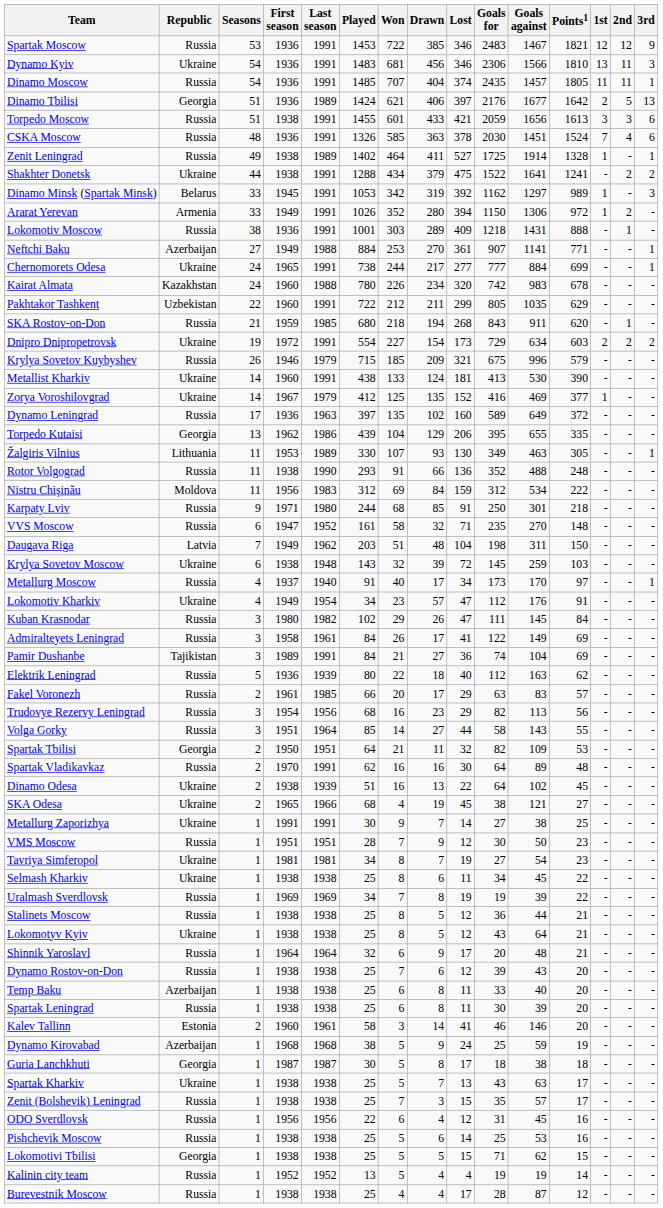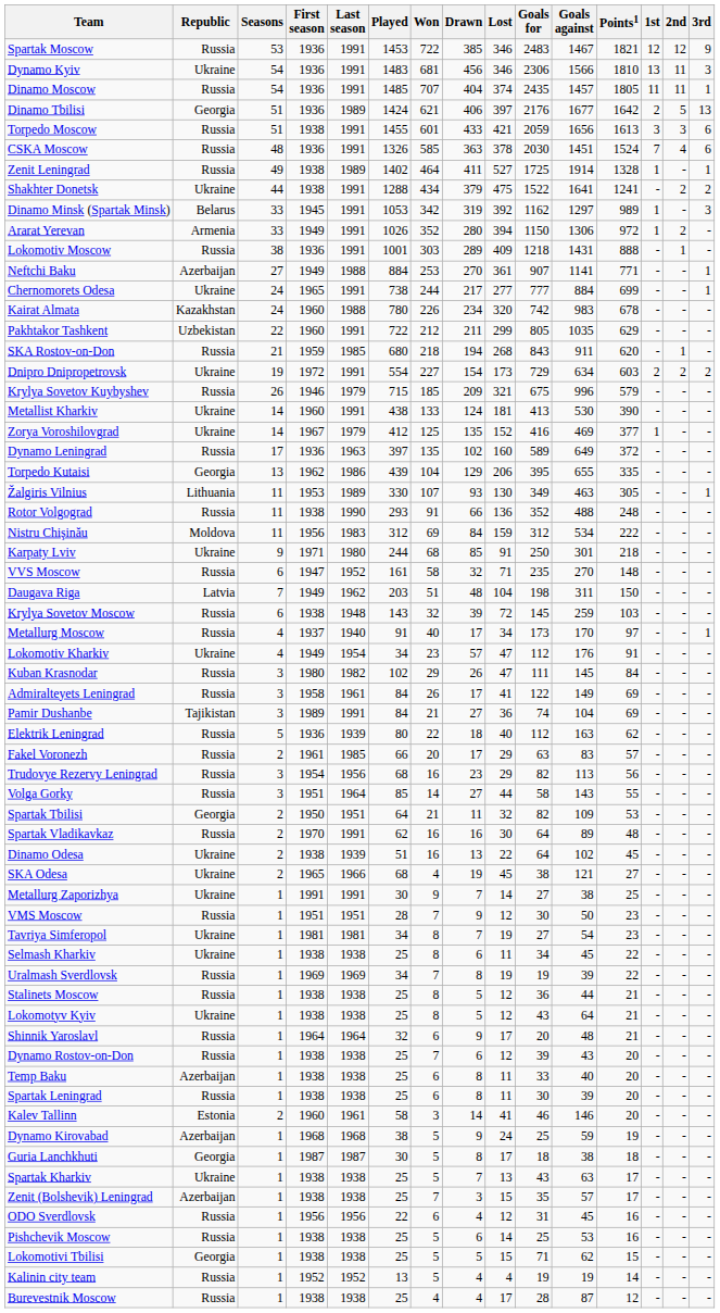 <table class="wikitable sortable">
 <tr>
 <th>Team</th>
 <th>Republic</th>
 <th>Seasons</th>
 <th>First<br>season</th>
 <th>Last<br>season</th>
 <th>Played</th>
 <th>Won</th>
 <th>Drawn</th>
 <th>Lost</th>
 <th>Goals<br>for</th>
 <th>Goals<br>against</th>
 <th>Points<sup>1</sup></th>
 <th>1st</th>
 <th>2nd</th>
 <th>3rd</th>
 </tr>
 <tr style="text-align:right;">
 <td align="left"><a href='#'>Spartak Moscow</a></td>
 <td>Russia</td>
 <td>53</td>
 <td>1936</td>
 <td>1991</td>
 <td>1453</td>
 <td>722</td>
 <td>385</td>
 <td>346</td>
 <td>2483</td>
 <td>1467</td>
 <td>1821</td>
 <td>12</td>
 <td>12</td>
 <td>9</td>
 </tr>
 <tr style="text-align:right;">
 <td align="left"><a href='#'>Dynamo Kyiv</a></td>
 <td>Ukraine</td>
 <td>54</td>
 <td>1936</td>
 <td>1991</td>
 <td>1483</td>
 <td>681</td>
 <td>456</td>
 <td>346</td>
 <td>2306</td>
 <td>1566</td>
 <td>1810</td>
 <td>13</td>
 <td>11</td>
 <td>3</td>
 </tr>
 <tr style="text-align:right;">
 <td align="left"><a href='#'>Dinamo Moscow</a></td>
 <td>Russia</td>
 <td>54</td>
 <td>1936</td>
 <td>1991</td>
 <td>1485</td>
 <td>707</td>
 <td>404</td>
 <td>374</td>
 <td>2435</td>
 <td>1457</td>
 <td>1805</td>
 <td>11</td>
 <td>11</td>
 <td>1</td>
 </tr>
 <tr style="text-align:right;">
 <td align="left"><a href='#'>Dinamo Tbilisi</a></td>
 <td>Georgia</td>
 <td>51</td>
 <td>1936</td>
 <td>1989</td>
 <td>1424</td>
 <td>621</td>
 <td>406</td>
 <td>397</td>
 <td>2176</td>
 <td>1677</td>
 <td>1642</td>
 <td>2</td>
 <td>5</td>
 <td>13</td>
 </tr>
 <tr style="text-align:right;">
 <td align="left"><a href='#'>Torpedo Moscow</a></td>
 <td>Russia</td>
 <td>51</td>
 <td>1938</td>
 <td>1991</td>
 <td>1455</td>
 <td>601</td>
 <td>433</td>
 <td>421</td>
 <td>2059</td>
 <td>1656</td>
 <td>1613</td>
 <td>3</td>
 <td>3</td>
 <td>6</td>
 </tr>
 <tr style="text-align:right;">
 <td align="left"><a href='#'>CSKA Moscow</a></td>
 <td>Russia</td>
 <td>48</td>
 <td>1936</td>
 <td>1991</td>
 <td>1326</td>
 <td>585</td>
 <td>363</td>
 <td>378</td>
 <td>2030</td>
 <td>1451</td>
 <td>1524</td>
 <td>7</td>
 <td>4</td>
 <td>6</td>
 </tr>
 <tr style="text-align:right;">
 <td align="left"><a href='#'>Zenit Leningrad</a></td>
 <td>Russia</td>
 <td>49</td>
 <td>1938</td>
 <td>1989</td>
 <td>1402</td>
 <td>464</td>
 <td>411</td>
 <td>527</td>
 <td>1725</td>
 <td>1914</td>
 <td>1328</td>
 <td>1</td>
 <td>-</td>
 <td>1</td>
 </tr>
 <tr style="text-align:right;">
 <td align="left"><a href='#'>Shakhter Donetsk</a></td>
 <td>Ukraine</td>
 <td>44</td>
 <td>1938</td>
 <td>1991</td>
 <td>1288</td>
 <td>434</td>
 <td>379</td>
 <td>475</td>
 <td>1522</td>
 <td>1641</td>
 <td>1241</td>
 <td>-</td>
 <td>2</td>
 <td>2</td>
 </tr>
 <tr style="text-align:right;">
 <td align="left"><a href='#'>Dinamo Minsk</a> (<a href='#'>Spartak Minsk</a>)</td>
 <td>Belarus</td>
 <td>33</td>
 <td>1945</td>
 <td>1991</td>
 <td>1053</td>
 <td>342</td>
 <td>319</td>
 <td>392</td>
 <td>1162</td>
 <td>1297</td>
 <td>989</td>
 <td>1</td>
 <td>-</td>
 <td>3</td>
 </tr>
 <tr style="text-align:right;">
 <td align="left"><a href='#'>Ararat Yerevan</a></td>
 <td>Armenia</td>
 <td>33</td>
 <td>1949</td>
 <td>1991</td>
 <td>1026</td>
 <td>352</td>
 <td>280</td>
 <td>394</td>
 <td>1150</td>
 <td>1306</td>
 <td>972</td>
 <td>1</td>
 <td>2</td>
 <td>-</td>
 </tr>
 <tr style="text-align:right;">
 <td align="left"><a href='#'>Lokomotiv Moscow</a></td>
 <td>Russia</td>
 <td>38</td>
 <td>1936</td>
 <td>1991</td>
 <td>1001</td>
 <td>303</td>
 <td>289</td>
 <td>409</td>
 <td>1218</td>
 <td>1431</td>
 <td>888</td>
 <td>-</td>
 <td>1</td>
 <td>-</td>
 </tr>
 <tr style="text-align:right;">
 <td align="left"><a href='#'>Neftchi Baku</a></td>
 <td>Azerbaijan</td>
 <td>27</td>
 <td>1949</td>
 <td>1988</td>
 <td>884</td>
 <td>253</td>
 <td>270</td>
 <td>361</td>
 <td>907</td>
 <td>1141</td>
 <td>771</td>
 <td>-</td>
 <td>-</td>
 <td>1</td>
 </tr>
 <tr style="text-align:right;">
 <td align="left"><a href='#'>Chernomorets Odesa</a></td>
 <td>Ukraine</td>
 <td>24</td>
 <td>1965</td>
 <td>1991</td>
 <td>738</td>
 <td>244</td>
 <td>217</td>
 <td>277</td>
 <td>777</td>
 <td>884</td>
 <td>699</td>
 <td>-</td>
 <td>-</td>
 <td>1</td>
 </tr>
 <tr style="text-align:right;">
 <td align="left"><a href='#'>Kairat Almata</a></td>
 <td>Kazakhstan</td>
 <td>24</td>
 <td>1960</td>
 <td>1988</td>
 <td>780</td>
 <td>226</td>
 <td>234</td>
 <td>320</td>
 <td>742</td>
 <td>983</td>
 <td>678</td>
 <td>-</td>
 <td>-</td>
 <td>-</td>
 </tr>
 <tr style="text-align:right;">
 <td align="left"><a href='#'>Pakhtakor Tashkent</a></td>
 <td>Uzbekistan</td>
 <td>22</td>
 <td>1960</td>
 <td>1991</td>
 <td>722</td>
 <td>212</td>
 <td>211</td>
 <td>299</td>
 <td>805</td>
 <td>1035</td>
 <td>629</td>
 <td>-</td>
 <td>-</td>
 <td>-</td>
 </tr>
 <tr style="text-align:right;">
 <td align="left"><a href='#'>SKA Rostov-on-Don</a></td>
 <td>Russia</td>
 <td>21</td>
 <td>1959</td>
 <td>1985</td>
 <td>680</td>
 <td>218</td>
 <td>194</td>
 <td>268</td>
 <td>843</td>
 <td>911</td>
 <td>620</td>
 <td>-</td>
 <td>1</td>
 <td>-</td>
 </tr>
 <tr style="text-align:right;">
 <td align="left"><a href='#'>Dnipro Dnipropetrovsk</a></td>
 <td>Ukraine</td>
 <td>19</td>
 <td>1972</td>
 <td>1991</td>
 <td>554</td>
 <td>227</td>
 <td>154</td>
 <td>173</td>
 <td>729</td>
 <td>634</td>
 <td>603</td>
 <td>2</td>
 <td>2</td>
 <td>2</td>
 </tr>
 <tr style="text-align:right;">
 <td align="left"><a href='#'>Krylya Sovetov Kuybyshev</a></td>
 <td>Russia</td>
 <td>26</td>
 <td>1946</td>
 <td>1979</td>
 <td>715</td>
 <td>185</td>
 <td>209</td>
 <td>321</td>
 <td>675</td>
 <td>996</td>
 <td>579</td>
 <td>-</td>
 <td>-</td>
 <td>-</td>
 </tr>
 <tr style="text-align:right;">
 <td align="left"><a href='#'>Metallist Kharkiv</a></td>
 <td>Ukraine</td>
 <td>14</td>
 <td>1960</td>
 <td>1991</td>
 <td>438</td>
 <td>133</td>
 <td>124</td>
 <td>181</td>
 <td>413</td>
 <td>530</td>
 <td>390</td>
 <td>-</td>
 <td>-</td>
 <td>-</td>
 </tr>
 <tr style="text-align:right;">
 <td align="left"><a href='#'>Zorya Voroshilovgrad</a></td>
 <td>Ukraine</td>
 <td>14</td>
 <td>1967</td>
 <td>1979</td>
 <td>412</td>
 <td>125</td>
 <td>135</td>
 <td>152</td>
 <td>416</td>
 <td>469</td>
 <td>377</td>
 <td>1</td>
 <td>-</td>
 <td>-</td>
 </tr>
 <tr style="text-align:right;">
 <td align="left"><a href='#'>Dynamo Leningrad</a></td>
 <td>Russia</td>
 <td>17</td>
 <td>1936</td>
 <td>1963</td>
 <td>397</td>
 <td>135</td>
 <td>102</td>
 <td>160</td>
 <td>589</td>
 <td>649</td>
 <td>372</td>
 <td>-</td>
 <td>-</td>
 <td>-</td>
 </tr>
 <tr style="text-align:right;">
 <td align="left"><a href='#'>Torpedo Kutaisi</a></td>
 <td>Georgia</td>
 <td>13</td>
 <td>1962</td>
 <td>1986</td>
 <td>439</td>
 <td>104</td>
 <td>129</td>
 <td>206</td>
 <td>395</td>
 <td>655</td>
 <td>335</td>
 <td>-</td>
 <td>-</td>
 <td>-</td>
 </tr>
 <tr style="text-align:right;">
 <td align="left"><a href='#'>Žalgiris Vilnius</a></td>
 <td>Lithuania</td>
 <td>11</td>
 <td>1953</td>
 <td>1989</td>
 <td>330</td>
 <td>107</td>
 <td>93</td>
 <td>130</td>
 <td>349</td>
 <td>463</td>
 <td>305</td>
 <td>-</td>
 <td>-</td>
 <td>1</td>
 </tr>
 <tr style="text-align:right;">
 <td align="left"><a href='#'>Rotor Volgograd</a></td>
 <td>Russia</td>
 <td>11</td>
 <td>1938</td>
 <td>1990</td>
 <td>293</td>
 <td>91</td>
 <td>66</td>
 <td>136</td>
 <td>352</td>
 <td>488</td>
 <td>248</td>
 <td>-</td>
 <td>-</td>
 <td>-</td>
 </tr>
 <tr style="text-align:right;">
 <td align="left"><a href='#'>Nistru Chişinău</a></td>
 <td>Moldova</td>
 <td>11</td>
 <td>1956</td>
 <td>1983</td>
 <td>312</td>
 <td>69</td>
 <td>84</td>
 <td>159</td>
 <td>312</td>
 <td>534</td>
 <td>222</td>
 <td>-</td>
 <td>-</td>
 <td>-</td>
 </tr>
 <tr style="text-align:right;">
 <td align="left"><a href='#'>Karpaty Lviv</a></td>
-<td>Russia</td>
+<td>Ukraine</td>
 <td>9</td>
 <td>1971</td>
 <td>1980</td>
 <td>244</td>
 <td>68</td>
 <td>85</td>
 <td>91</td>
 <td>250</td>
 <td>301</td>
 <td>218</td>
 <td>-</td>
 <td>-</td>
 <td>-</td>
 </tr>
 <tr style="text-align:right;">
 <td align="left"><a href='#'>VVS Moscow</a></td>
 <td>Russia</td>
 <td>6</td>
 <td>1947</td>
 <td>1952</td>
 <td>161</td>
 <td>58</td>
 <td>32</td>
 <td>71</td>
 <td>235</td>
 <td>270</td>
 <td>148</td>
 <td>-</td>
 <td>-</td>
 <td>-</td>
 </tr>
 <tr style="text-align:right;">
 <td align="left"><a href='#'>Daugava Riga</a></td>
 <td>Latvia</td>
 <td>7</td>
 <td>1949</td>
 <td>1962</td>
 <td>203</td>
 <td>51</td>
 <td>48</td>
 <td>104</td>
 <td>198</td>
 <td>311</td>
 <td>150</td>
 <td>-</td>
 <td>-</td>
 <td>-</td>
 </tr>
 <tr style="text-align:right;">
 <td align="left"><a href='#'>Krylya Sovetov Moscow</a></td>
-<td>Ukraine</td>
+<td>Russia</td>
 <td>6</td>
 <td>1938</td>
 <td>1948</td>
 <td>143</td>
 <td>32</td>
 <td>39</td>
 <td>72</td>
 <td>145</td>
 <td>259</td>
 <td>103</td>
 <td>-</td>
 <td>-</td>
 <td>-</td>
 </tr>
 <tr style="text-align:right;">
 <td align="left"><a href='#'>Metallurg Moscow</a></td>
 <td>Russia</td>
 <td>4</td>
 <td>1937</td>
 <td>1940</td>
 <td>91</td>
 <td>40</td>
 <td>17</td>
 <td>34</td>
 <td>173</td>
 <td>170</td>
 <td>97</td>
 <td>-</td>
 <td>-</td>
 <td>1</td>
 </tr>
 <tr style="text-align:right;">
 <td align="left"><a href='#'>Lokomotiv Kharkiv</a></td>
 <td>Ukraine</td>
 <td>4</td>
 <td>1949</td>
 <td>1954</td>
 <td>34</td>
 <td>23</td>
 <td>57</td>
 <td>47</td>
 <td>112</td>
 <td>176</td>
 <td>91</td>
 <td>-</td>
 <td>-</td>
 <td>-</td>
 </tr>
 <tr style="text-align:right;">
 <td align="left"><a href='#'>Kuban Krasnodar</a></td>
 <td>Russia</td>
 <td>3</td>
 <td>1980</td>
 <td>1982</td>
 <td>102</td>
 <td>29</td>
 <td>26</td>
 <td>47</td>
 <td>111</td>
 <td>145</td>
 <td>84</td>
 <td>-</td>
 <td>-</td>
 <td>-</td>
 </tr>
 <tr style="text-align:right;">
 <td align="left"><a href='#'>Admiralteyets Leningrad</a></td>
 <td>Russia</td>
 <td>3</td>
 <td>1958</td>
 <td>1961</td>
 <td>84</td>
 <td>26</td>
 <td>17</td>
 <td>41</td>
 <td>122</td>
 <td>149</td>
 <td>69</td>
 <td>-</td>
 <td>-</td>
 <td>-</td>
 </tr>
 <tr style="text-align:right;">
 <td align="left"><a href='#'>Pamir Dushanbe</a></td>
 <td>Tajikistan</td>
 <td>3</td>
 <td>1989</td>
 <td>1991</td>
 <td>84</td>
 <td>21</td>
 <td>27</td>
 <td>36</td>
 <td>74</td>
 <td>104</td>
 <td>69</td>
 <td>-</td>
 <td>-</td>
 <td>-</td>
 </tr>
 <tr style="text-align:right;">
 <td align="left"><a href='#'>Elektrik Leningrad</a></td>
 <td>Russia</td>
 <td>5</td>
 <td>1936</td>
 <td>1939</td>
 <td>80</td>
 <td>22</td>
 <td>18</td>
 <td>40</td>
 <td>112</td>
 <td>163</td>
 <td>62</td>
 <td>-</td>
 <td>-</td>
 <td>-</td>
 </tr>
 <tr style="text-align:right;">
 <td align="left"><a href='#'>Fakel Voronezh</a></td>
 <td>Russia</td>
 <td>2</td>
 <td>1961</td>
 <td>1985</td>
 <td>66</td>
 <td>20</td>
 <td>17</td>
 <td>29</td>
 <td>63</td>
 <td>83</td>
 <td>57</td>
 <td>-</td>
 <td>-</td>
 <td>-</td>
 </tr>
 <tr style="text-align:right;">
 <td align="left"><a href='#'>Trudovye Rezervy Leningrad</a></td>
 <td>Russia</td>
 <td>3</td>
 <td>1954</td>
 <td>1956</td>
 <td>68</td>
 <td>16</td>
 <td>23</td>
 <td>29</td>
 <td>82</td>
 <td>113</td>
 <td>56</td>
 <td>-</td>
 <td>-</td>
 <td>-</td>
 </tr>
 <tr style="text-align:right;">
 <td align="left"><a href='#'>Volga Gorky</a></td>
 <td>Russia</td>
 <td>3</td>
 <td>1951</td>
 <td>1964</td>
 <td>85</td>
 <td>14</td>
 <td>27</td>
 <td>44</td>
 <td>58</td>
 <td>143</td>
 <td>55</td>
 <td>-</td>
 <td>-</td>
 <td>-</td>
 </tr>
 <tr style="text-align:right;">
 <td align="left"><a href='#'>Spartak Tbilisi</a></td>
 <td>Georgia</td>
 <td>2</td>
 <td>1950</td>
 <td>1951</td>
 <td>64</td>
 <td>21</td>
 <td>11</td>
 <td>32</td>
 <td>82</td>
 <td>109</td>
 <td>53</td>
 <td>-</td>
 <td>-</td>
 <td>-</td>
 </tr>
 <tr style="text-align:right;">
 <td align="left"><a href='#'>Spartak Vladikavkaz</a></td>
 <td>Russia</td>
 <td>2</td>
 <td>1970</td>
 <td>1991</td>
 <td>62</td>
 <td>16</td>
 <td>16</td>
 <td>30</td>
 <td>64</td>
 <td>89</td>
 <td>48</td>
 <td>-</td>
 <td>-</td>
 <td>-</td>
 </tr>
 <tr style="text-align:right;">
 <td align="left"><a href='#'>Dinamo Odesa</a></td>
 <td>Ukraine</td>
 <td>2</td>
 <td>1938</td>
 <td>1939</td>
 <td>51</td>
 <td>16</td>
 <td>13</td>
 <td>22</td>
 <td>64</td>
 <td>102</td>
 <td>45</td>
 <td>-</td>
 <td>-</td>
 <td>-</td>
 </tr>
 <tr style="text-align:right;">
 <td align="left"><a href='#'>SKA Odesa</a></td>
 <td>Ukraine</td>
 <td>2</td>
 <td>1965</td>
 <td>1966</td>
 <td>68</td>
 <td>4</td>
 <td>19</td>
 <td>45</td>
 <td>38</td>
 <td>121</td>
 <td>27</td>
 <td>-</td>
 <td>-</td>
 <td>-</td>
 </tr>
 <tr style="text-align:right;">
 <td align="left"><a href='#'>Metallurg Zaporizhya</a></td>
 <td>Ukraine</td>
 <td>1</td>
 <td>1991</td>
 <td>1991</td>
 <td>30</td>
 <td>9</td>
 <td>7</td>
 <td>14</td>
 <td>27</td>
 <td>38</td>
 <td>25</td>
 <td>-</td>
 <td>-</td>
 <td>-</td>
 </tr>
 <tr style="text-align:right;">
 <td align="left"><a href='#'>VMS Moscow</a></td>
 <td>Russia</td>
 <td>1</td>
 <td>1951</td>
 <td>1951</td>
 <td>28</td>
 <td>7</td>
 <td>9</td>
 <td>12</td>
 <td>30</td>
 <td>50</td>
 <td>23</td>
 <td>-</td>
 <td>-</td>
 <td>-</td>
 </tr>
 <tr style="text-align:right;">
 <td align="left"><a href='#'>Tavriya Simferopol</a></td>
 <td>Ukraine</td>
 <td>1</td>
 <td>1981</td>
 <td>1981</td>
 <td>34</td>
 <td>8</td>
 <td>7</td>
 <td>19</td>
 <td>27</td>
 <td>54</td>
 <td>23</td>
 <td>-</td>
 <td>-</td>
 <td>-</td>
 </tr>
 <tr style="text-align:right;">
 <td align="left"><a href='#'>Selmash Kharkiv</a></td>
 <td>Ukraine</td>
 <td>1</td>
 <td>1938</td>
 <td>1938</td>
 <td>25</td>
 <td>8</td>
 <td>6</td>
 <td>11</td>
 <td>34</td>
 <td>45</td>
 <td>22</td>
 <td>-</td>
 <td>-</td>
 <td>-</td>
 </tr>
 <tr style="text-align:right;">
 <td align="left"><a href='#'>Uralmash Sverdlovsk</a></td>
 <td>Russia</td>
 <td>1</td>
 <td>1969</td>
 <td>1969</td>
 <td>34</td>
 <td>7</td>
 <td>8</td>
 <td>19</td>
 <td>19</td>
 <td>39</td>
 <td>22</td>
 <td>-</td>
 <td>-</td>
 <td>-</td>
 </tr>
 <tr style="text-align:right;">
 <td align="left"><a href='#'>Stalinets Moscow</a></td>
 <td>Russia</td>
 <td>1</td>
 <td>1938</td>
 <td>1938</td>
 <td>25</td>
 <td>8</td>
 <td>5</td>
 <td>12</td>
 <td>36</td>
 <td>44</td>
 <td>21</td>
 <td>-</td>
 <td>-</td>
 <td>-</td>
 </tr>
 <tr style="text-align:right;">
 <td align="left"><a href='#'>Lokomotyv Kyiv</a></td>
 <td>Ukraine</td>
 <td>1</td>
 <td>1938</td>
 <td>1938</td>
 <td>25</td>
 <td>8</td>
 <td>5</td>
 <td>12</td>
 <td>43</td>
 <td>64</td>
 <td>21</td>
 <td>-</td>
 <td>-</td>
 <td>-</td>
 </tr>
 <tr style="text-align:right;">
 <td align="left"><a href='#'>Shinnik Yaroslavl</a></td>
 <td>Russia</td>
 <td>1</td>
 <td>1964</td>
 <td>1964</td>
 <td>32</td>
 <td>6</td>
 <td>9</td>
 <td>17</td>
 <td>20</td>
 <td>48</td>
 <td>21</td>
 <td>-</td>
 <td>-</td>
 <td>-</td>
 </tr>
 <tr style="text-align:right;">
 <td align="left"><a href='#'>Dynamo Rostov-on-Don</a></td>
 <td>Russia</td>
 <td>1</td>
 <td>1938</td>
 <td>1938</td>
 <td>25</td>
 <td>7</td>
 <td>6</td>
 <td>12</td>
 <td>39</td>
 <td>43</td>
 <td>20</td>
 <td>-</td>
 <td>-</td>
 <td>-</td>
 </tr>
 <tr style="text-align:right;">
 <td align="left"><a href='#'>Temp Baku</a></td>
 <td>Azerbaijan</td>
 <td>1</td>
 <td>1938</td>
 <td>1938</td>
 <td>25</td>
 <td>6</td>
 <td>8</td>
 <td>11</td>
 <td>33</td>
 <td>40</td>
 <td>20</td>
 <td>-</td>
 <td>-</td>
 <td>-</td>
 </tr>
 <tr style="text-align:right;">
 <td align="left"><a href='#'>Spartak Leningrad</a></td>
 <td>Russia</td>
 <td>1</td>
 <td>1938</td>
 <td>1938</td>
 <td>25</td>
 <td>6</td>
 <td>8</td>
 <td>11</td>
 <td>30</td>
 <td>39</td>
 <td>20</td>
 <td>-</td>
 <td>-</td>
 <td>-</td>
 </tr>
 <tr style="text-align:right;">
 <td align="left"><a href='#'>Kalev Tallinn</a></td>
 <td>Estonia</td>
 <td>2</td>
 <td>1960</td>
 <td>1961</td>
 <td>58</td>
 <td>3</td>
 <td>14</td>
 <td>41</td>
 <td>46</td>
 <td>146</td>
 <td>20</td>
 <td>-</td>
 <td>-</td>
 <td>-</td>
 </tr>
 <tr style="text-align:right;">
 <td align="left"><a href='#'>Dynamo Kirovabad</a></td>
 <td>Azerbaijan</td>
 <td>1</td>
 <td>1968</td>
 <td>1968</td>
 <td>38</td>
 <td>5</td>
 <td>9</td>
 <td>24</td>
 <td>25</td>
 <td>59</td>
 <td>19</td>
 <td>-</td>
 <td>-</td>
 <td>-</td>
 </tr>
 <tr style="text-align:right;">
 <td align="left"><a href='#'>Guria Lanchkhuti</a></td>
 <td>Georgia</td>
 <td>1</td>
 <td>1987</td>
 <td>1987</td>
 <td>30</td>
 <td>5</td>
 <td>8</td>
 <td>17</td>
 <td>18</td>
 <td>38</td>
 <td>18</td>
 <td>-</td>
 <td>-</td>
 <td>-</td>
 </tr>
 <tr style="text-align:right;">
 <td align="left"><a href='#'>Spartak Kharkiv</a></td>
 <td>Ukraine</td>
 <td>1</td>
 <td>1938</td>
 <td>1938</td>
 <td>25</td>
 <td>5</td>
 <td>7</td>
 <td>13</td>
 <td>43</td>
 <td>63</td>
 <td>17</td>
 <td>-</td>
 <td>-</td>
 <td>-</td>
 </tr>
 <tr style="text-align:right;">
 <td align="left"><a href='#'>Zenit (Bolshevik) Leningrad</a></td>
-<td>Russia</td>
+<td>Azerbaijan</td>
 <td>1</td>
 <td>1938</td>
 <td>1938</td>
 <td>25</td>
 <td>7</td>
 <td>3</td>
 <td>15</td>
 <td>35</td>
 <td>57</td>
 <td>17</td>
 <td>-</td>
 <td>-</td>
 <td>-</td>
 </tr>
 <tr style="text-align:right;">
 <td align="left"><a href='#'>ODO Sverdlovsk</a></td>
 <td>Russia</td>
 <td>1</td>
 <td>1956</td>
 <td>1956</td>
 <td>22</td>
 <td>6</td>
 <td>4</td>
 <td>12</td>
 <td>31</td>
 <td>45</td>
 <td>16</td>
 <td>-</td>
 <td>-</td>
 <td>-</td>
 </tr>
 <tr style="text-align:right;">
 <td align="left"><a href='#'>Pishchevik Moscow</a></td>
 <td>Russia</td>
 <td>1</td>
 <td>1938</td>
 <td>1938</td>
 <td>25</td>
 <td>5</td>
 <td>6</td>
 <td>14</td>
 <td>25</td>
 <td>53</td>
 <td>16</td>
 <td>-</td>
 <td>-</td>
 <td>-</td>
 </tr>
 <tr style="text-align:right;">
 <td align="left"><a href='#'>Lokomotivi Tbilisi</a></td>
 <td>Georgia</td>
 <td>1</td>
 <td>1938</td>
 <td>1938</td>
 <td>25</td>
 <td>5</td>
 <td>5</td>
 <td>15</td>
 <td>71</td>
 <td>62</td>
 <td>15</td>
 <td>-</td>
 <td>-</td>
 <td>-</td>
 </tr>
 <tr style="text-align:right;">
 <td align="left"><a href='#'>Kalinin city team</a></td>
 <td>Russia</td>
 <td>1</td>
 <td>1952</td>
 <td>1952</td>
 <td>13</td>
 <td>5</td>
 <td>4</td>
 <td>4</td>
 <td>19</td>
 <td>19</td>
 <td>14</td>
 <td>-</td>
 <td>-</td>
 <td>-</td>
 </tr>
 <tr style="text-align:right;">
 <td align="left"><a href='#'>Burevestnik Moscow</a></td>
 <td>Russia</td>
 <td>1</td>
 <td>1938</td>
 <td>1938</td>
 <td>25</td>
 <td>4</td>
 <td>4</td>
 <td>17</td>
 <td>28</td>
 <td>87</td>
 <td>12</td>
 <td>-</td>
 <td>-</td>
 <td>-</td>
 </tr>
 </table>
